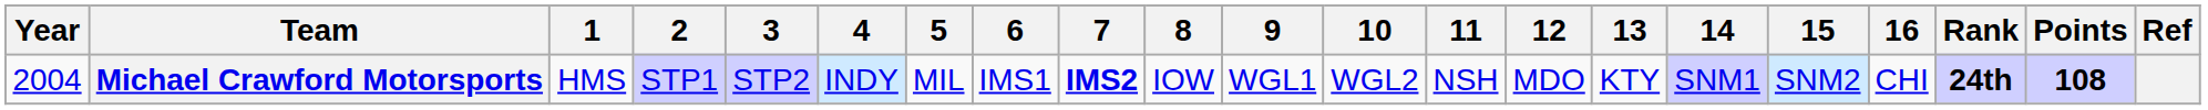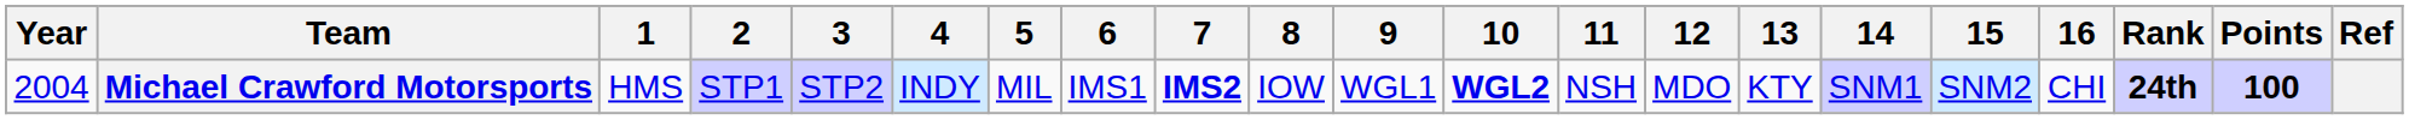 <table class="wikitable" style="text-align:center; font-size:90%">
 <tr>
 <th>Year</th>
 <th>Team</th>
 <th>1</th>
 <th>2</th>
 <th>3</th>
 <th>4</th>
 <th>5</th>
 <th>6</th>
 <th>7</th>
 <th>8</th>
 <th>9</th>
 <th>10</th>
 <th>11</th>
 <th>12</th>
 <th>13</th>
 <th>14</th>
 <th>15</th>
 <th>16</th>
 <th>Rank</th>
 <th>Points</th>
 <th>Ref</th>
 </tr>
 <tr>
 <td><a href='#'>2004</a></td>
 <th><a href='#'>Michael Crawford Motorsports</a></th>
 <td><a href='#'>HMS</a></td>
 <td style="background:#CFCFFF;"><a href='#'>STP1</a><br></td>
 <td style="background:#CFCFFF;"><a href='#'>STP2</a><br></td>
 <td style="background:#CFEAFF;"><a href='#'>INDY</a><br></td>
 <td><a href='#'>MIL</a></td>
 <td><a href='#'>IMS1</a></td>
 <td><strong><a href='#'>IMS2</a></strong></td>
 <td><a href='#'>IOW</a></td>
 <td><a href='#'>WGL1</a></td>
-<td><a href='#'>WGL2</a></td>
+<td><strong><a href='#'>WGL2</a></strong></td>
 <td><a href='#'>NSH</a></td>
 <td><a href='#'>MDO</a></td>
 <td><a href='#'>KTY</a></td>
 <td style="background:#CFCFFF;"><a href='#'>SNM1</a><br></td>
 <td style="background:#CFEAFF;"><a href='#'>SNM2</a><br></td>
 <td><a href='#'>CHI</a></td>
 <td style="background:#CFCFFF;"><strong>24th</strong></td>
-<td style="background:#CFCFFF;"><strong>108</strong></td>
+<td style="background:#CFCFFF;"><strong>100</strong></td>
 <th></th>
 </tr>
 </table>
